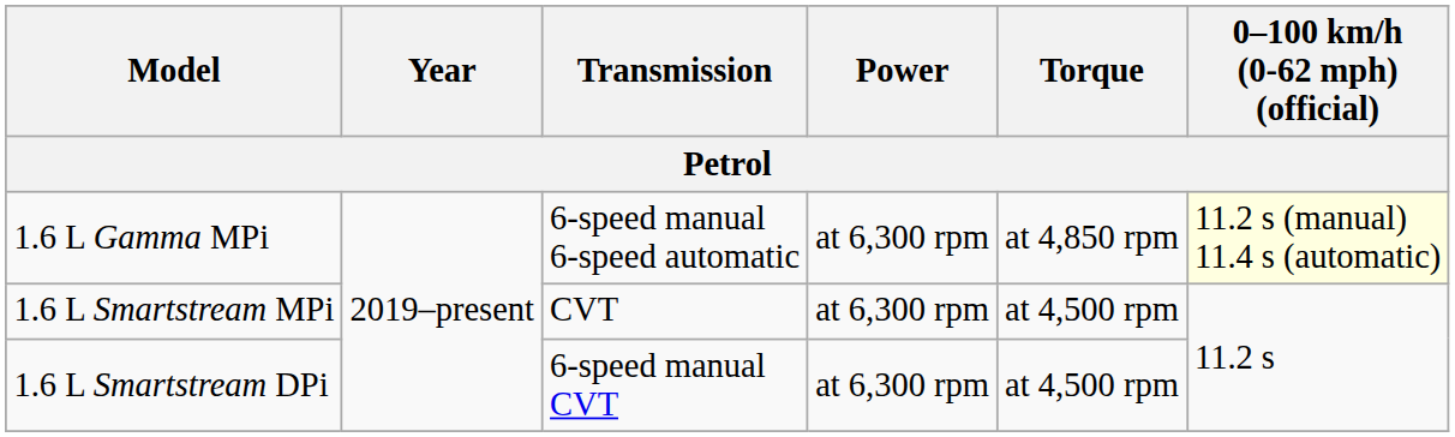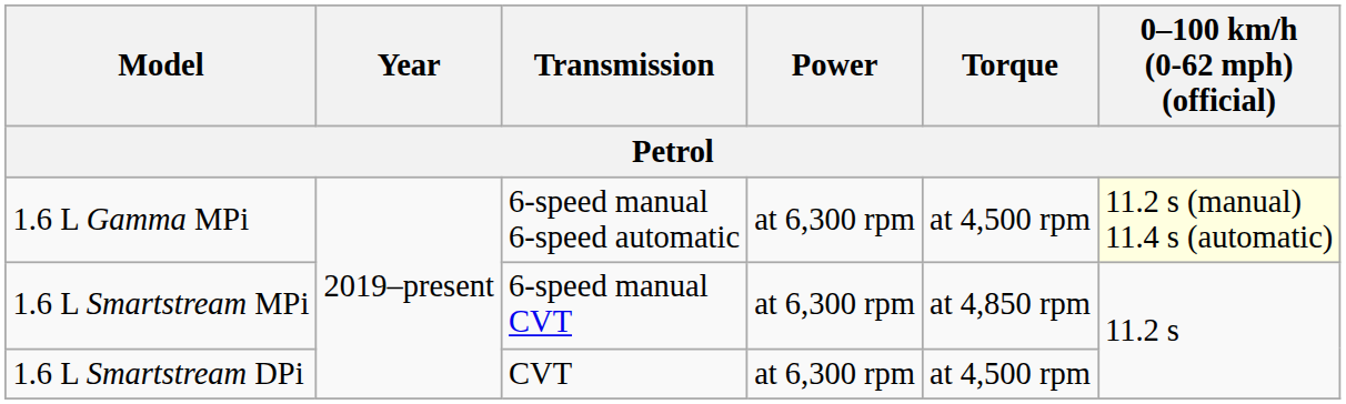 <table class="wikitable collapsible">
 <tr>
 <th>Model</th>
 <th>Year</th>
 <th>Transmission</th>
 <th>Power</th>
 <th>Torque</th>
 <th>0–100 km/h<br>(0-62 mph)<br>(official)</th>
 </tr>
 <tr>
 <th colspan="6">Petrol</th>
 </tr>
 <tr>
 <td>1.6 L <em>Gamma</em> MPi</td>
 <td rowspan="3">2019–present</td>
 <td>6-speed manual<br>6-speed automatic</td>
 <td> at 6,300 rpm</td>
-<td> at 4,850 rpm</td>
+<td> at 4,500 rpm</td>
 <td style="background: lightyellow;">11.2 s (manual)<br>11.4 s (automatic)</td>
 </tr>
 <tr>
 <td>1.6 L <em>Smartstream</em> MPi</td>
-<td>CVT</td>
+<td>6-speed manual<br><a href='#'>CVT</a></td>
 <td> at 6,300 rpm</td>
-<td> at 4,500 rpm</td>
+<td> at 4,850 rpm</td>
 <td rowspan="2">11.2 s</td>
 </tr>
 <tr>
 <td>1.6 L <em>Smartstream</em> DPi</td>
-<td>6-speed manual<br><a href='#'>CVT</a></td>
+<td>CVT</td>
 <td> at 6,300 rpm</td>
 <td> at 4,500 rpm</td>
 </tr>
 </table>
